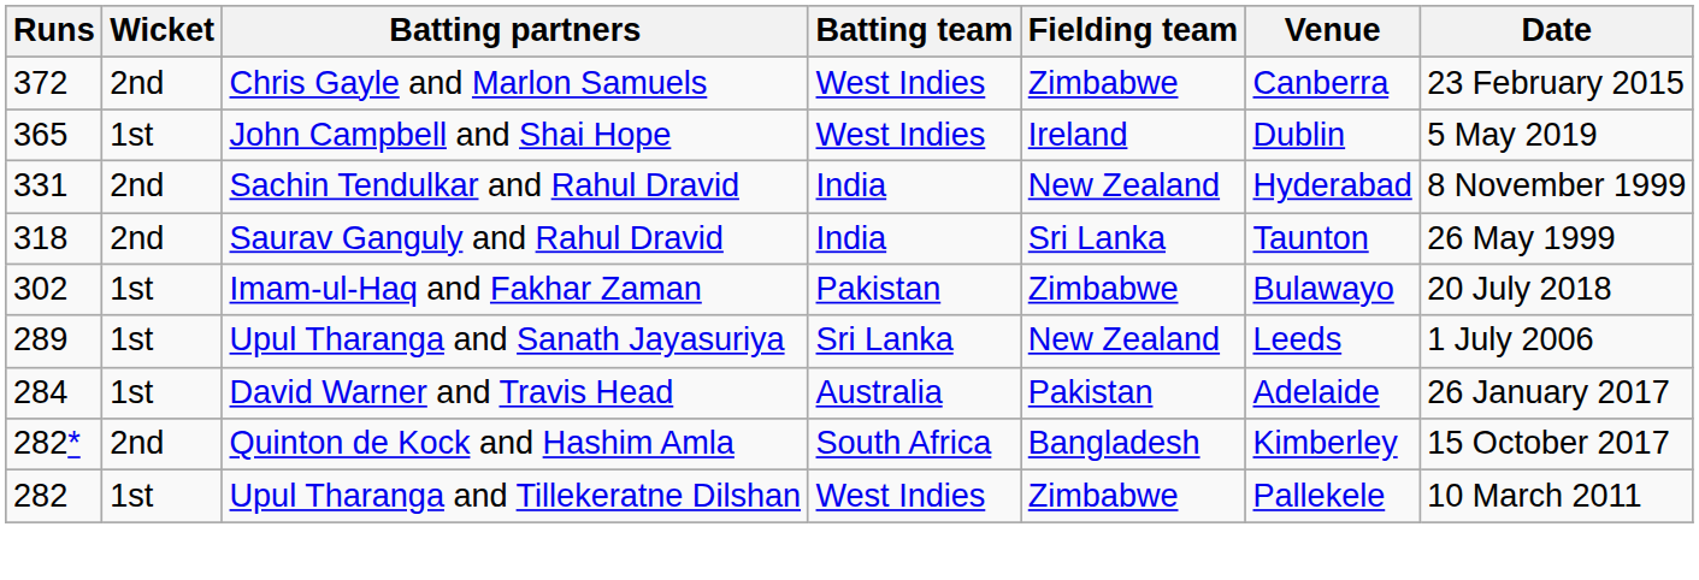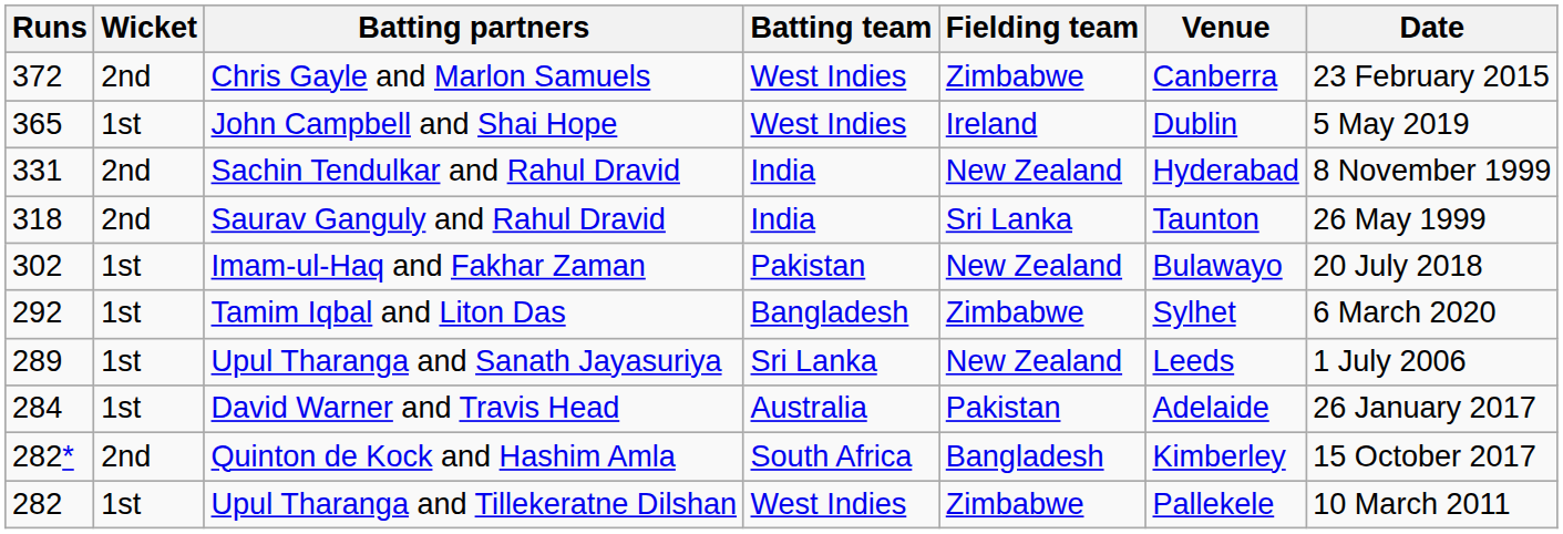 <table class="wikitable">
 <tr>
 <th>Runs</th>
 <th>Wicket</th>
 <th>Batting partners</th>
 <th>Batting team</th>
 <th>Fielding team</th>
 <th>Venue</th>
 <th>Date</th>
 </tr>
 <tr>
 <td>372</td>
 <td>2nd</td>
 <td><a href='#'>Chris Gayle</a> and <a href='#'>Marlon Samuels</a></td>
 <td><a href='#'>West Indies</a></td>
 <td><a href='#'>Zimbabwe</a></td>
 <td><a href='#'>Canberra</a></td>
 <td>23 February 2015</td>
 </tr>
 <tr>
 <td>365</td>
 <td>1st</td>
 <td><a href='#'>John Campbell</a> and <a href='#'>Shai Hope</a></td>
 <td><a href='#'>West Indies</a></td>
 <td><a href='#'>Ireland</a></td>
 <td><a href='#'>Dublin</a></td>
 <td>5 May 2019</td>
 </tr>
 <tr>
 <td>331</td>
 <td>2nd</td>
 <td><a href='#'>Sachin Tendulkar</a> and <a href='#'>Rahul Dravid</a></td>
 <td><a href='#'>India</a></td>
 <td><a href='#'>New Zealand</a></td>
 <td><a href='#'>Hyderabad</a></td>
 <td>8 November 1999</td>
 </tr>
 <tr>
 <td>318</td>
 <td>2nd</td>
 <td><a href='#'>Saurav Ganguly</a> and <a href='#'>Rahul Dravid</a></td>
 <td><a href='#'>India</a></td>
 <td><a href='#'>Sri Lanka</a></td>
 <td><a href='#'>Taunton</a></td>
 <td>26 May 1999</td>
 </tr>
 <tr>
 <td>302</td>
 <td>1st</td>
 <td><a href='#'>Imam-ul-Haq</a> and <a href='#'>Fakhar Zaman</a></td>
 <td><a href='#'>Pakistan</a></td>
-<td><a href='#'>Zimbabwe</a></td>
+<td><a href='#'>New Zealand</a></td>
 <td><a href='#'>Bulawayo</a></td>
 <td>20 July 2018</td>
+</tr>
+<tr>
+<td>292</td>
+<td>1st</td>
+<td><a href='#'>Tamim Iqbal</a> and <a href='#'>Liton Das</a></td>
+<td><a href='#'>Bangladesh</a></td>
+<td><a href='#'>Zimbabwe</a></td>
+<td><a href='#'>Sylhet</a></td>
+<td>6 March 2020</td>
 </tr>
 <tr>
 <td>289</td>
 <td>1st</td>
 <td><a href='#'>Upul Tharanga</a> and <a href='#'>Sanath Jayasuriya</a></td>
 <td><a href='#'>Sri Lanka</a></td>
 <td><a href='#'>New Zealand</a></td>
 <td><a href='#'>Leeds</a></td>
 <td>1 July 2006</td>
 </tr>
 <tr>
 <td>284</td>
 <td>1st</td>
 <td><a href='#'>David Warner</a> and <a href='#'>Travis Head</a></td>
 <td><a href='#'>Australia</a></td>
 <td><a href='#'>Pakistan</a></td>
 <td><a href='#'>Adelaide</a></td>
 <td>26 January 2017</td>
 </tr>
 <tr>
 <td>282<a href='#'>*</a></td>
 <td>2nd</td>
 <td><a href='#'>Quinton de Kock</a> and <a href='#'>Hashim Amla</a></td>
 <td><a href='#'>South Africa</a></td>
 <td><a href='#'>Bangladesh</a></td>
 <td><a href='#'>Kimberley</a></td>
 <td>15 October 2017</td>
 </tr>
 <tr>
 <td>282</td>
 <td>1st</td>
 <td><a href='#'>Upul Tharanga</a> and <a href='#'>Tillekeratne Dilshan</a></td>
 <td><a href='#'>West Indies</a></td>
 <td><a href='#'>Zimbabwe</a></td>
 <td><a href='#'>Pallekele</a></td>
 <td>10 March 2011</td>
 </tr>
 </table>
